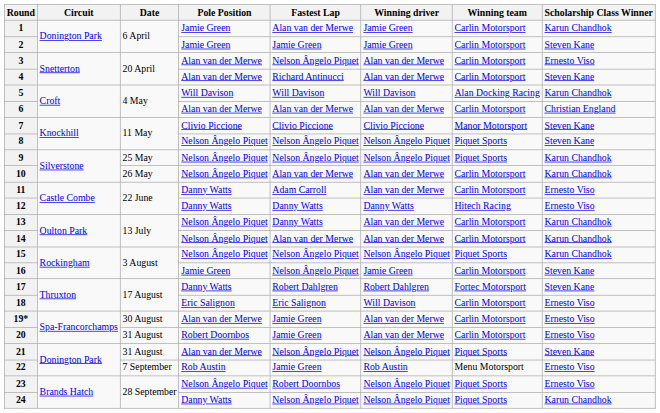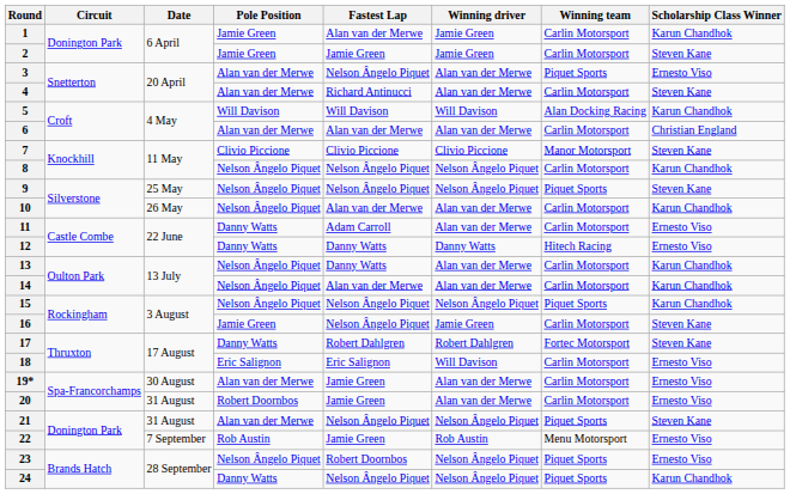 <table class="wikitable" style="font-size: 85%;">
 <tr>
 <th nowrap>Round</th>
 <th nowrap>Circuit</th>
 <th nowrap>Date</th>
 <th nowrap>Pole Position</th>
 <th nowrap>Fastest Lap</th>
 <th nowrap>Winning driver</th>
 <th nowrap>Winning team</th>
 <th nowrap>Scholarship Class Winner</th>
 </tr>
 <tr>
 <th>1</th>
 <td rowspan=2> <a href='#'>Donington Park</a></td>
 <td rowspan=2>6 April</td>
 <td> <a href='#'>Jamie Green</a></td>
 <td> <a href='#'>Alan van der Merwe</a></td>
 <td> <a href='#'>Jamie Green</a></td>
 <td><a href='#'>Carlin Motorsport</a></td>
 <td> <a href='#'>Karun Chandhok</a></td>
 </tr>
 <tr>
 <th>2</th>
 <td> <a href='#'>Jamie Green</a></td>
 <td> <a href='#'>Jamie Green</a></td>
 <td> <a href='#'>Jamie Green</a></td>
 <td><a href='#'>Carlin Motorsport</a></td>
 <td> <a href='#'>Steven Kane</a></td>
 </tr>
 <tr>
 <th>3</th>
 <td rowspan=2> <a href='#'>Snetterton</a></td>
 <td rowspan=2>20 April</td>
 <td> <a href='#'>Alan van der Merwe</a></td>
 <td nowrap> <a href='#'>Nelson Ângelo Piquet</a></td>
 <td> <a href='#'>Alan van der Merwe</a></td>
-<td><a href='#'>Carlin Motorsport</a></td>
+<td><a href='#'>Piquet Sports</a></td>
 <td> <a href='#'>Ernesto Viso</a></td>
 </tr>
 <tr>
 <th>4</th>
 <td> <a href='#'>Alan van der Merwe</a></td>
 <td> <a href='#'>Richard Antinucci</a></td>
 <td> <a href='#'>Alan van der Merwe</a></td>
 <td><a href='#'>Carlin Motorsport</a></td>
 <td> <a href='#'>Steven Kane</a></td>
 </tr>
 <tr>
 <th>5</th>
 <td rowspan=2> <a href='#'>Croft</a></td>
 <td rowspan=2>4 May</td>
 <td> <a href='#'>Will Davison</a></td>
 <td> <a href='#'>Will Davison</a></td>
 <td> <a href='#'>Will Davison</a></td>
 <td nowrap><a href='#'>Alan Docking Racing</a></td>
 <td> <a href='#'>Karun Chandhok</a></td>
 </tr>
 <tr>
 <th>6</th>
 <td> <a href='#'>Alan van der Merwe</a></td>
 <td> <a href='#'>Alan van der Merwe</a></td>
 <td> <a href='#'>Alan van der Merwe</a></td>
 <td><a href='#'>Carlin Motorsport</a></td>
 <td> <a href='#'>Christian England</a></td>
 </tr>
 <tr>
 <th>7</th>
 <td rowspan=2> <a href='#'>Knockhill</a></td>
 <td rowspan=2>11 May</td>
 <td> <a href='#'>Clivio Piccione</a></td>
 <td> <a href='#'>Clivio Piccione</a></td>
 <td> <a href='#'>Clivio Piccione</a></td>
 <td><a href='#'>Manor Motorsport</a></td>
 <td> <a href='#'>Steven Kane</a></td>
 </tr>
 <tr>
 <th>8</th>
 <td nowrap> <a href='#'>Nelson Ângelo Piquet</a></td>
 <td nowrap> <a href='#'>Nelson Ângelo Piquet</a></td>
 <td nowrap> <a href='#'>Nelson Ângelo Piquet</a></td>
-<td><a href='#'>Piquet Sports</a></td>
-<td> <a href='#'>Steven Kane</a></td>
+<td><a href='#'>Carlin Motorsport</a></td>
+<td> <a href='#'>Karun Chandhok</a></td>
 </tr>
 <tr>
 <th>9</th>
 <td rowspan=2> <a href='#'>Silverstone</a></td>
 <td>25 May</td>
 <td> <a href='#'>Nelson Ângelo Piquet</a></td>
 <td> <a href='#'>Nelson Ângelo Piquet</a></td>
 <td> <a href='#'>Nelson Ângelo Piquet</a></td>
 <td><a href='#'>Piquet Sports</a></td>
-<td> <a href='#'>Karun Chandhok</a></td>
+<td> <a href='#'>Steven Kane</a></td>
 </tr>
 <tr>
 <th>10</th>
 <td>26 May</td>
 <td> <a href='#'>Nelson Ângelo Piquet</a></td>
 <td> <a href='#'>Alan van der Merwe</a></td>
 <td> <a href='#'>Alan van der Merwe</a></td>
 <td><a href='#'>Carlin Motorsport</a></td>
 <td> <a href='#'>Karun Chandhok</a></td>
 </tr>
 <tr>
 <th>11</th>
 <td rowspan=2> <a href='#'>Castle Combe</a></td>
 <td rowspan=2>22 June</td>
 <td> <a href='#'>Danny Watts</a></td>
 <td> <a href='#'>Adam Carroll</a></td>
 <td> <a href='#'>Alan van der Merwe</a></td>
 <td><a href='#'>Carlin Motorsport</a></td>
 <td> <a href='#'>Ernesto Viso</a></td>
 </tr>
 <tr>
 <th>12</th>
 <td> <a href='#'>Danny Watts</a></td>
 <td> <a href='#'>Danny Watts</a></td>
 <td> <a href='#'>Danny Watts</a></td>
 <td><a href='#'>Hitech Racing</a></td>
 <td> <a href='#'>Ernesto Viso</a></td>
 </tr>
 <tr>
 <th>13</th>
 <td rowspan=2> <a href='#'>Oulton Park</a></td>
 <td rowspan=2>13 July</td>
 <td> <a href='#'>Nelson Ângelo Piquet</a></td>
 <td> <a href='#'>Danny Watts</a></td>
 <td> <a href='#'>Alan van der Merwe</a></td>
 <td><a href='#'>Carlin Motorsport</a></td>
 <td> <a href='#'>Karun Chandhok</a></td>
 </tr>
 <tr>
 <th>14</th>
 <td> <a href='#'>Nelson Ângelo Piquet</a></td>
 <td> <a href='#'>Alan van der Merwe</a></td>
 <td> <a href='#'>Alan van der Merwe</a></td>
 <td><a href='#'>Carlin Motorsport</a></td>
 <td> <a href='#'>Karun Chandhok</a></td>
 </tr>
 <tr>
 <th>15</th>
 <td rowspan=2> <a href='#'>Rockingham</a></td>
 <td rowspan=2>3 August</td>
 <td> <a href='#'>Nelson Ângelo Piquet</a></td>
 <td> <a href='#'>Nelson Ângelo Piquet</a></td>
 <td> <a href='#'>Nelson Ângelo Piquet</a></td>
 <td><a href='#'>Piquet Sports</a></td>
 <td> <a href='#'>Karun Chandhok</a></td>
 </tr>
 <tr>
 <th>16</th>
 <td> <a href='#'>Jamie Green</a></td>
 <td> <a href='#'>Nelson Ângelo Piquet</a></td>
 <td> <a href='#'>Jamie Green</a></td>
 <td><a href='#'>Carlin Motorsport</a></td>
 <td> <a href='#'>Steven Kane</a></td>
 </tr>
 <tr>
 <th>17</th>
 <td rowspan=2> <a href='#'>Thruxton</a></td>
 <td rowspan=2>17 August</td>
 <td> <a href='#'>Danny Watts</a></td>
 <td> <a href='#'>Robert Dahlgren</a></td>
 <td> <a href='#'>Robert Dahlgren</a></td>
 <td><a href='#'>Fortec Motorsport</a></td>
 <td> <a href='#'>Steven Kane</a></td>
 </tr>
 <tr>
 <th>18</th>
 <td> <a href='#'>Eric Salignon</a></td>
 <td> <a href='#'>Eric Salignon</a></td>
 <td> <a href='#'>Will Davison</a></td>
 <td><a href='#'>Carlin Motorsport</a></td>
 <td> <a href='#'>Ernesto Viso</a></td>
 </tr>
 <tr>
 <th>19*</th>
 <td rowspan=2 nowrap> <a href='#'>Spa-Francorchamps</a></td>
 <td>30 August</td>
 <td> <a href='#'>Alan van der Merwe</a></td>
 <td> <a href='#'>Jamie Green</a></td>
 <td> <a href='#'>Alan van der Merwe</a></td>
 <td><a href='#'>Carlin Motorsport</a></td>
 <td> <a href='#'>Ernesto Viso</a></td>
 </tr>
 <tr>
 <th>20</th>
 <td>31 August</td>
 <td> <a href='#'>Robert Doornbos</a></td>
 <td> <a href='#'>Jamie Green</a></td>
 <td> <a href='#'>Alan van der Merwe</a></td>
 <td><a href='#'>Carlin Motorsport</a></td>
 <td> <a href='#'>Ernesto Viso</a></td>
 </tr>
 <tr>
 <th>21</th>
 <td rowspan=2> <a href='#'>Donington Park</a></td>
 <td>31 August</td>
 <td> <a href='#'>Alan van der Merwe</a></td>
 <td> <a href='#'>Nelson Ângelo Piquet</a></td>
 <td> <a href='#'>Nelson Ângelo Piquet</a></td>
 <td><a href='#'>Piquet Sports</a></td>
 <td> <a href='#'>Steven Kane</a></td>
 </tr>
 <tr>
 <th>22</th>
 <td>7 September</td>
 <td> <a href='#'>Rob Austin</a></td>
 <td> <a href='#'>Jamie Green</a></td>
 <td> <a href='#'>Rob Austin</a></td>
 <td>Menu Motorsport</td>
 <td> <a href='#'>Ernesto Viso</a></td>
 </tr>
 <tr>
 <th>23</th>
 <td rowspan=2> <a href='#'>Brands Hatch</a></td>
 <td rowspan=2 nowrap>28 September</td>
 <td> <a href='#'>Nelson Ângelo Piquet</a></td>
 <td> <a href='#'>Robert Doornbos</a></td>
 <td> <a href='#'>Nelson Ângelo Piquet</a></td>
 <td><a href='#'>Piquet Sports</a></td>
 <td> <a href='#'>Ernesto Viso</a></td>
 </tr>
 <tr>
 <th>24</th>
 <td> <a href='#'>Danny Watts</a></td>
 <td> <a href='#'>Nelson Ângelo Piquet</a></td>
 <td> <a href='#'>Nelson Ângelo Piquet</a></td>
 <td><a href='#'>Piquet Sports</a></td>
 <td> <a href='#'>Karun Chandhok</a></td>
 </tr>
 </table>
